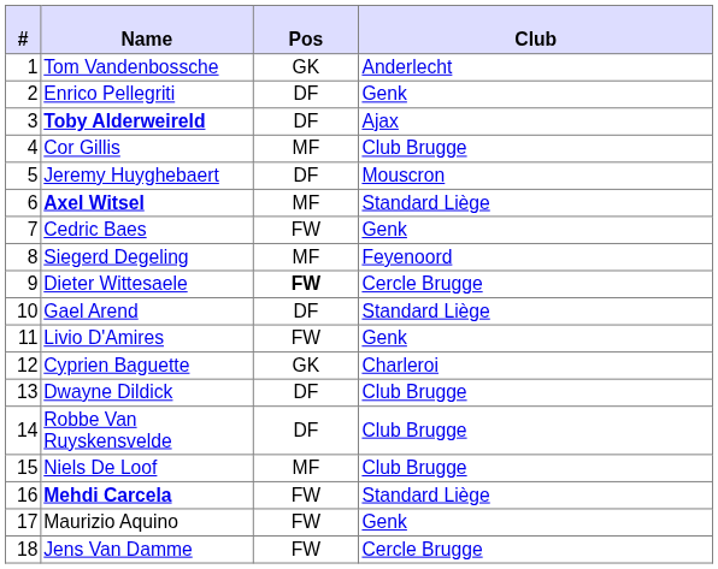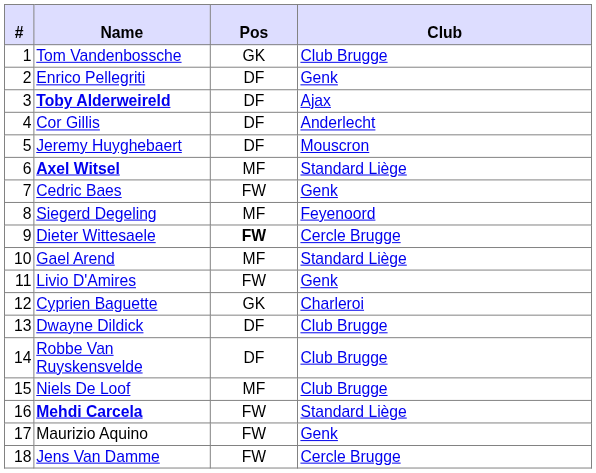 <table style=border-collapse:collapse border=1 cellspacing=0 cellpadding=2 width=600>
 <tr>
 <th bgcolor="#DDDDFF" width="5%"><br> # </th>
 <th bgcolor="#DDDDFF" width="30%"><br>Name</th>
 <th bgcolor="#DDDDFF" width="15%"><br>Pos</th>
 <th bgcolor="#DDDDFF" width="50%"><br>Club</th>
 </tr>
 <tr>
 <td align=right>1</td>
 <td><a href='#'>Tom Vandenbossche</a></td>
 <td align=center>GK</td>
-<td><a href='#'>Anderlecht</a> </td>
+<td><a href='#'>Club Brugge</a> </td>
 </tr>
 <tr>
 <td align=right>2</td>
 <td><a href='#'>Enrico Pellegriti</a></td>
 <td align=center>DF</td>
 <td><a href='#'>Genk</a> </td>
 </tr>
 <tr>
 <td align=right>3</td>
 <td><strong><a href='#'>Toby Alderweireld</a></strong></td>
 <td align=center>DF</td>
 <td><a href='#'>Ajax</a> </td>
 </tr>
 <tr>
 <td align=right>4</td>
 <td><a href='#'>Cor Gillis</a></td>
-<td align=center>MF</td>
-<td><a href='#'>Club Brugge</a> </td>
+<td align=center>DF</td>
+<td><a href='#'>Anderlecht</a> </td>
 </tr>
 <tr>
 <td align=right>5</td>
 <td><a href='#'>Jeremy Huyghebaert</a></td>
 <td align=center>DF</td>
 <td><a href='#'>Mouscron</a> </td>
 </tr>
 <tr>
 <td align=right>6</td>
 <td><strong><a href='#'>Axel Witsel</a></strong></td>
 <td align=center>MF</td>
 <td><a href='#'>Standard Liège</a> </td>
 </tr>
 <tr>
 <td align=right>7</td>
 <td><a href='#'>Cedric Baes</a></td>
 <td align=center>FW</td>
 <td><a href='#'>Genk</a> </td>
 </tr>
 <tr>
 <td align=right>8</td>
 <td><a href='#'>Siegerd Degeling</a></td>
 <td align=center>MF</td>
 <td><a href='#'>Feyenoord</a> </td>
 </tr>
 <tr>
 <td align=right>9</td>
 <td><a href='#'>Dieter Wittesaele</a></td>
 <td align=center><strong>FW</strong></td>
 <td><a href='#'>Cercle Brugge</a> </td>
 </tr>
 <tr>
 <td align=right>10</td>
 <td><a href='#'>Gael Arend</a></td>
-<td align=center>DF</td>
+<td align=center>MF</td>
 <td><a href='#'>Standard Liège</a> </td>
 </tr>
 <tr>
 <td align=right>11</td>
 <td><a href='#'>Livio D'Amires</a></td>
 <td align=center>FW</td>
 <td><a href='#'>Genk</a> </td>
 </tr>
 <tr>
 <td align=right>12</td>
 <td><a href='#'>Cyprien Baguette</a></td>
 <td align=center>GK</td>
 <td><a href='#'>Charleroi</a> </td>
 </tr>
 <tr>
 <td align=right>13</td>
 <td><a href='#'>Dwayne Dildick</a></td>
 <td align=center>DF</td>
 <td><a href='#'>Club Brugge</a> </td>
 </tr>
 <tr>
 <td align=right>14</td>
 <td><a href='#'>Robbe Van Ruyskensvelde</a></td>
 <td align=center>DF</td>
 <td><a href='#'>Club Brugge</a> </td>
 </tr>
 <tr>
 <td align=right>15</td>
 <td><a href='#'>Niels De Loof</a></td>
 <td align=center>MF</td>
 <td><a href='#'>Club Brugge</a> </td>
 </tr>
 <tr>
 <td align=right>16</td>
 <td><strong><a href='#'>Mehdi Carcela</a></strong></td>
 <td align=center>FW</td>
 <td><a href='#'>Standard Liège</a> </td>
 </tr>
 <tr>
 <td align=right>17</td>
 <td>Maurizio Aquino</td>
 <td align=center>FW</td>
 <td><a href='#'>Genk</a> </td>
 </tr>
 <tr>
 <td align=right>18</td>
 <td><a href='#'>Jens Van Damme</a></td>
 <td align=center>FW</td>
 <td><a href='#'>Cercle Brugge</a> </td>
 </tr>
 </table>
